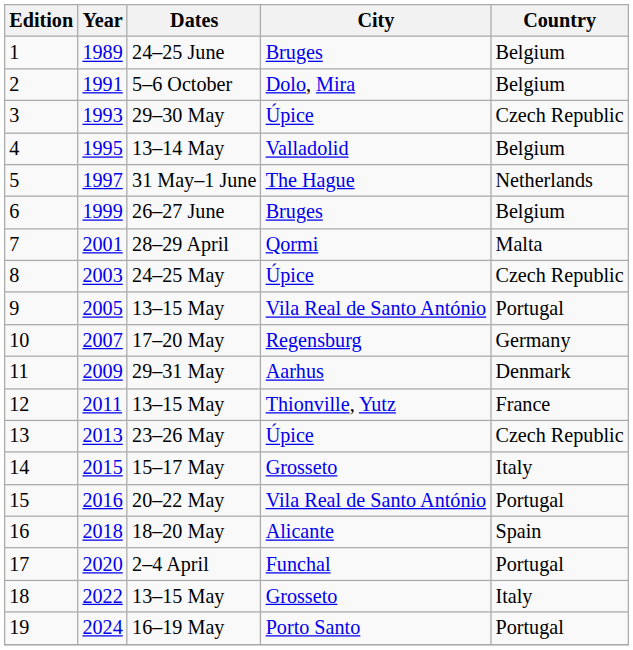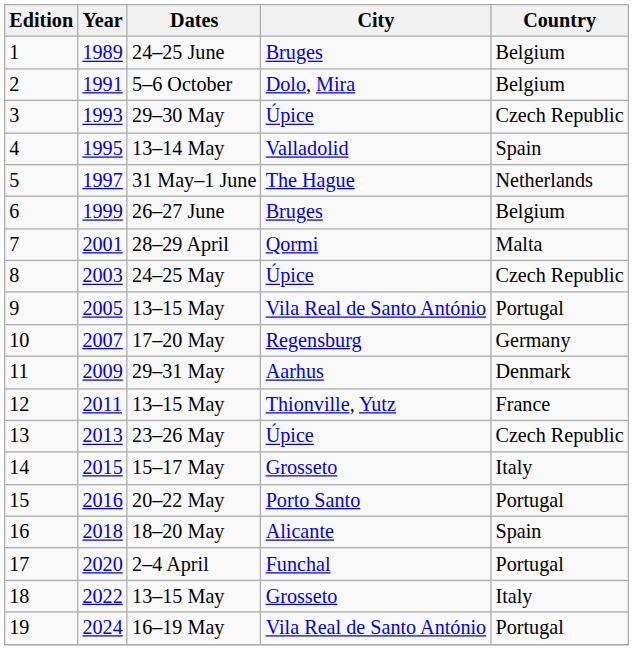 <table class="wikitable">
 <tr>
 <th>Edition</th>
 <th>Year</th>
 <th>Dates</th>
 <th>City</th>
 <th>Country</th>
 </tr>
 <tr>
 <td>1</td>
 <td><a href='#'>1989</a></td>
 <td>24–25 June</td>
 <td><a href='#'>Bruges</a></td>
 <td>Belgium</td>
 </tr>
 <tr>
 <td>2</td>
 <td><a href='#'>1991</a></td>
 <td>5–6 October</td>
 <td><a href='#'>Dolo</a>, <a href='#'>Mira</a></td>
 <td>Belgium</td>
 </tr>
 <tr>
 <td>3</td>
 <td><a href='#'>1993</a></td>
 <td>29–30 May</td>
 <td><a href='#'>Úpice</a></td>
 <td>Czech Republic</td>
 </tr>
 <tr>
 <td>4</td>
 <td><a href='#'>1995</a></td>
 <td>13–14 May</td>
 <td><a href='#'>Valladolid</a></td>
-<td>Belgium</td>
+<td>Spain</td>
 </tr>
 <tr>
 <td>5</td>
 <td><a href='#'>1997</a></td>
 <td>31 May–1 June</td>
 <td><a href='#'>The Hague</a></td>
 <td>Netherlands</td>
 </tr>
 <tr>
 <td>6</td>
 <td><a href='#'>1999</a></td>
 <td>26–27 June</td>
 <td><a href='#'>Bruges</a></td>
 <td>Belgium</td>
 </tr>
 <tr>
 <td>7</td>
 <td><a href='#'>2001</a></td>
 <td>28–29 April</td>
 <td><a href='#'>Qormi</a></td>
 <td>Malta</td>
 </tr>
 <tr>
 <td>8</td>
 <td><a href='#'>2003</a></td>
 <td>24–25 May</td>
 <td><a href='#'>Úpice</a></td>
 <td>Czech Republic</td>
 </tr>
 <tr>
 <td>9</td>
 <td><a href='#'>2005</a></td>
 <td>13–15 May</td>
 <td><a href='#'>Vila Real de Santo António</a></td>
 <td>Portugal</td>
 </tr>
 <tr>
 <td>10</td>
 <td><a href='#'>2007</a></td>
 <td>17–20 May</td>
 <td><a href='#'>Regensburg</a></td>
 <td>Germany</td>
 </tr>
 <tr>
 <td>11</td>
 <td><a href='#'>2009</a></td>
 <td>29–31 May</td>
 <td><a href='#'>Aarhus</a></td>
 <td>Denmark</td>
 </tr>
 <tr>
 <td>12</td>
 <td><a href='#'>2011</a></td>
 <td>13–15 May</td>
 <td><a href='#'>Thionville</a>, <a href='#'>Yutz</a></td>
 <td>France</td>
 </tr>
 <tr>
 <td>13</td>
 <td><a href='#'>2013</a></td>
 <td>23–26 May</td>
 <td><a href='#'>Úpice</a></td>
 <td>Czech Republic</td>
 </tr>
 <tr>
 <td>14</td>
 <td><a href='#'>2015</a></td>
 <td>15–17 May</td>
 <td><a href='#'>Grosseto</a></td>
 <td>Italy</td>
 </tr>
 <tr>
 <td>15</td>
 <td><a href='#'>2016</a></td>
 <td>20–22 May</td>
-<td><a href='#'>Vila Real de Santo António</a></td>
+<td><a href='#'>Porto Santo</a></td>
 <td>Portugal</td>
 </tr>
 <tr>
 <td>16</td>
 <td><a href='#'>2018</a></td>
 <td>18–20 May</td>
 <td><a href='#'>Alicante</a></td>
 <td>Spain</td>
 </tr>
 <tr>
 <td>17</td>
 <td><a href='#'>2020</a></td>
 <td>2–4 April</td>
 <td><a href='#'>Funchal</a></td>
 <td>Portugal</td>
 </tr>
 <tr>
 <td>18</td>
 <td><a href='#'>2022</a></td>
 <td>13–15 May</td>
 <td><a href='#'>Grosseto</a></td>
 <td>Italy</td>
 </tr>
 <tr>
 <td>19</td>
 <td><a href='#'>2024</a></td>
 <td>16–19 May</td>
-<td><a href='#'>Porto Santo</a></td>
+<td><a href='#'>Vila Real de Santo António</a></td>
 <td>Portugal</td>
 </tr>
 <tr>
 </tr>
 </table>
